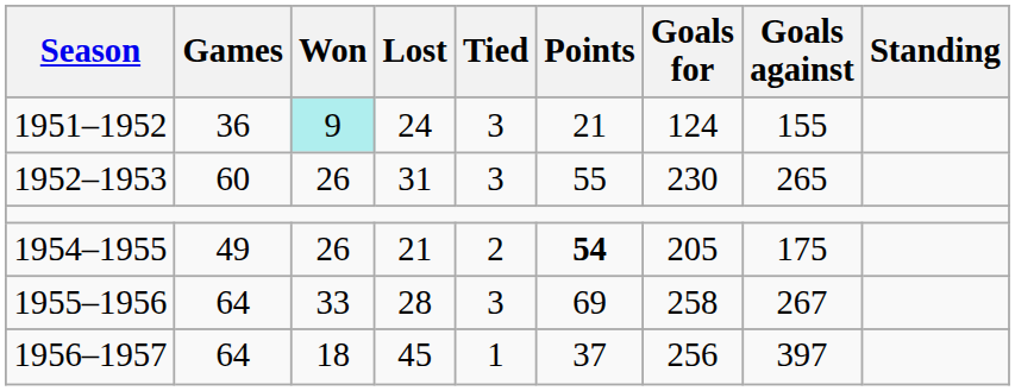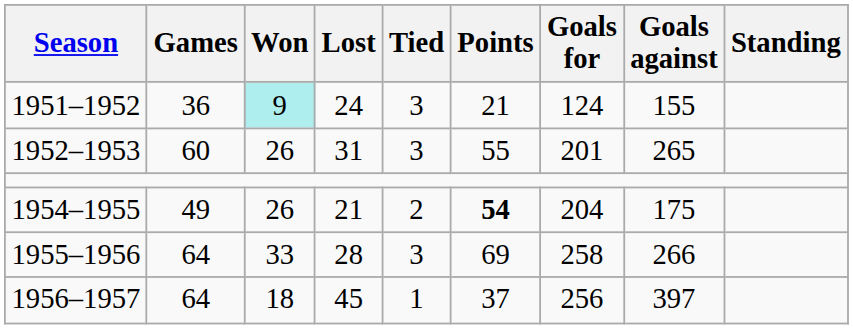 <table class="wikitable" style="text-align:center">
 <tr>
 <th><a href='#'>Season</a></th>
 <th>Games</th>
 <th>Won</th>
 <th>Lost</th>
 <th>Tied</th>
 <th>Points</th>
 <th>Goals<br>for</th>
 <th>Goals<br>against</th>
 <th>Standing</th>
 </tr>
 <tr>
 <td>1951–1952</td>
 <td>36</td>
 <td style="background: paleturquoise;">9</td>
 <td>24</td>
 <td>3</td>
 <td>21</td>
 <td>124</td>
 <td>155</td>
 <td></td>
 </tr>
 <tr>
 <td>1952–1953</td>
 <td>60</td>
 <td>26</td>
 <td>31</td>
 <td>3</td>
 <td>55</td>
-<td>230</td>
+<td>201</td>
 <td>265</td>
 <td></td>
 </tr>
 <tr>
 <td colspan="9"></td>
 </tr>
 <tr>
 <td>1954–1955</td>
 <td>49</td>
 <td>26</td>
 <td>21</td>
 <td>2</td>
 <td><strong>54</strong></td>
-<td>205</td>
+<td>204</td>
 <td>175</td>
 <td></td>
 </tr>
 <tr>
 <td>1955–1956</td>
 <td>64</td>
 <td>33</td>
 <td>28</td>
 <td>3</td>
 <td>69</td>
 <td>258</td>
-<td>267</td>
+<td>266</td>
 <td></td>
 </tr>
 <tr>
 <td>1956–1957</td>
 <td>64</td>
 <td>18</td>
 <td>45</td>
 <td>1</td>
 <td>37</td>
 <td>256</td>
 <td>397</td>
 <td></td>
 </tr>
 </table>
